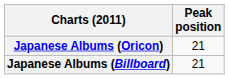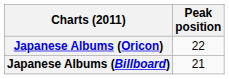 <table class="wikitable sortable plainrowheaders" style="text-align:center">
 <tr>
 <th scope="col">Charts (2011)</th>
 <th scope="col">Peak<br>position</th>
 </tr>
 <tr>
 <th scope="row"><a href='#'>Japanese Albums</a> (<a href='#'>Oricon</a>)</th>
-<td>21</td>
+<td>22</td>
 </tr>
 <tr>
 <th scope="row">Japanese Albums (<em><a href='#'>Billboard</a></em>)</th>
 <td>21</td>
 </tr>
 </table>
